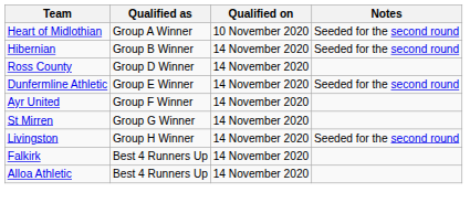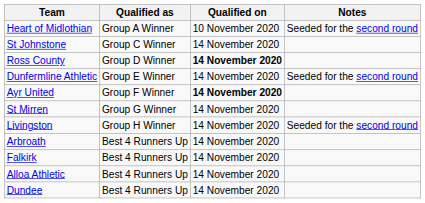 <table class="wikitable sortable" style="font-size: 95%;">
 <tr>
 <th>Team</th>
 <th>Qualified as</th>
 <th>Qualified on</th>
 <th>Notes</th>
 </tr>
 <tr>
 <td><a href='#'>Heart of Midlothian</a></td>
 <td>Group A Winner</td>
 <td>10 November 2020</td>
 <td>Seeded for the <a href='#'>second round</a></td>
 </tr>
 <tr>
-<td><a href='#'>Hibernian</a></td>
-<td>Group B Winner</td>
+<td><a href='#'>St Johnstone</a></td>
+<td>Group C Winner</td>
 <td>14 November 2020</td>
-<td>Seeded for the <a href='#'>second round</a></td>
+<td></td>
 </tr>
 <tr>
 <td><a href='#'>Ross County</a></td>
 <td>Group D Winner</td>
-<td>14 November 2020</td>
+<td><strong>14 November 2020</strong></td>
 <td></td>
 </tr>
 <tr>
 <td><a href='#'>Dunfermline Athletic</a></td>
 <td>Group E Winner</td>
 <td>14 November 2020</td>
 <td>Seeded for the <a href='#'>second round</a></td>
 </tr>
 <tr>
 <td><a href='#'>Ayr United</a></td>
 <td>Group F Winner</td>
-<td>14 November 2020</td>
+<td><strong>14 November 2020</strong></td>
 <td></td>
 </tr>
 <tr>
 <td><a href='#'>St Mirren</a></td>
 <td>Group G Winner</td>
 <td>14 November 2020</td>
 <td></td>
 </tr>
 <tr>
 <td><a href='#'>Livingston</a></td>
 <td>Group H Winner</td>
 <td>14 November 2020</td>
 <td>Seeded for the <a href='#'>second round</a></td>
 </tr>
 <tr>
+<td><a href='#'>Arbroath</a></td>
+<td>Best 4 Runners Up</td>
+<td>14 November 2020</td>
+<td></td>
+</tr>
+<tr>
 <td><a href='#'>Falkirk</a></td>
 <td>Best 4 Runners Up</td>
 <td>14 November 2020</td>
 <td></td>
 </tr>
 <tr>
 <td><a href='#'>Alloa Athletic</a></td>
 <td>Best 4 Runners Up</td>
 <td>14 November 2020</td>
 <td></td>
 </tr>
+<tr>
+<td><a href='#'>Dundee</a></td>
+<td>Best 4 Runners Up</td>
+<td>14 November 2020</td>
+<td></td>
+</tr>
 </table>
